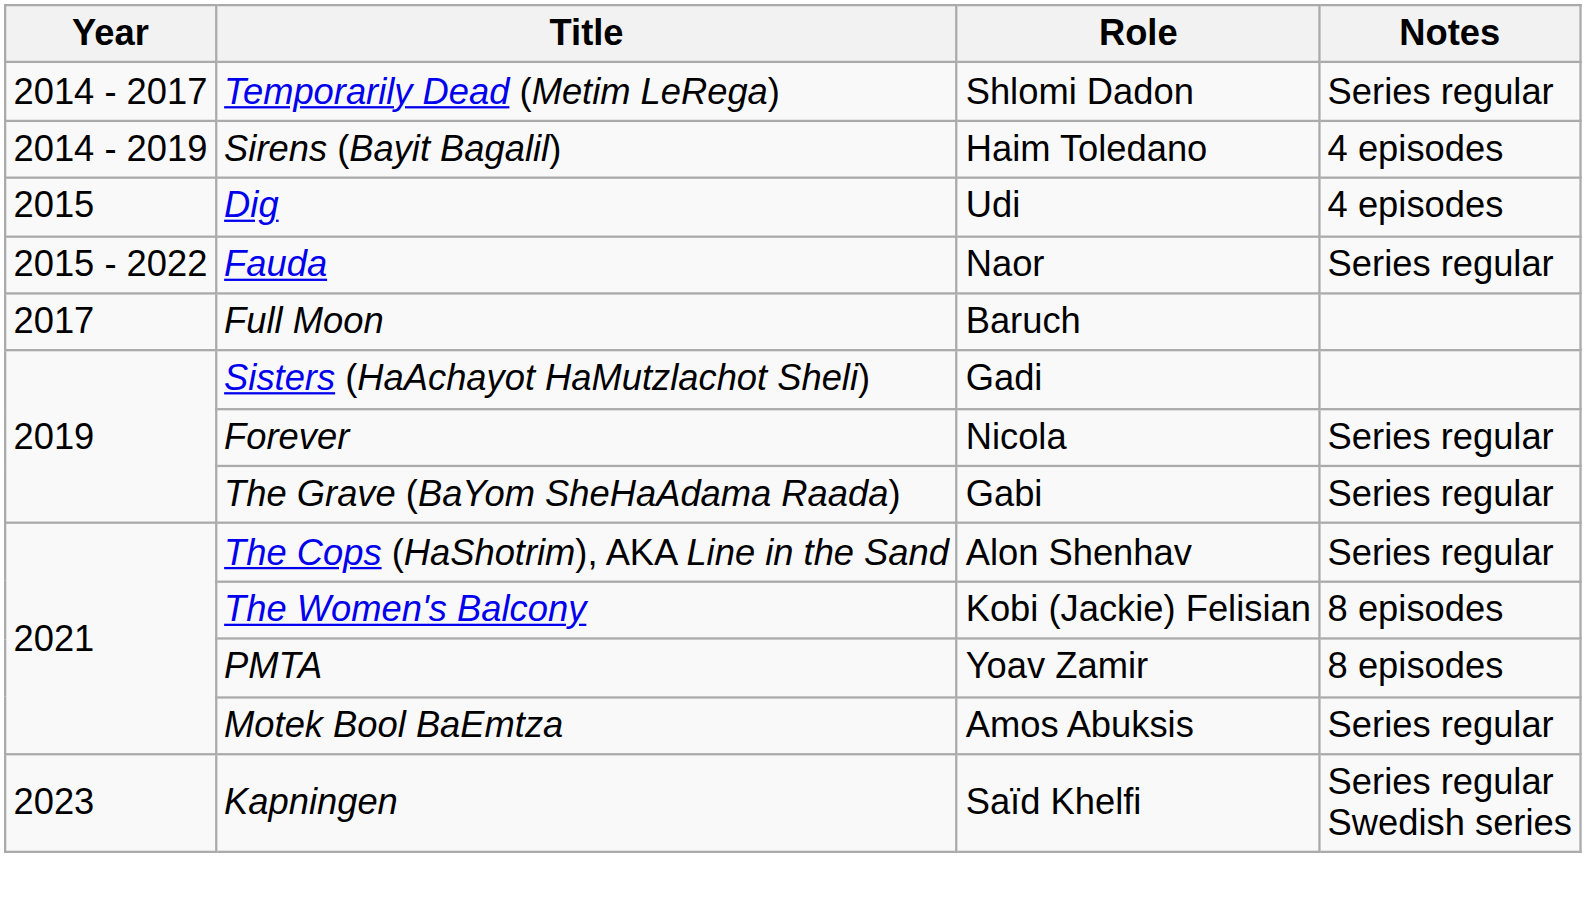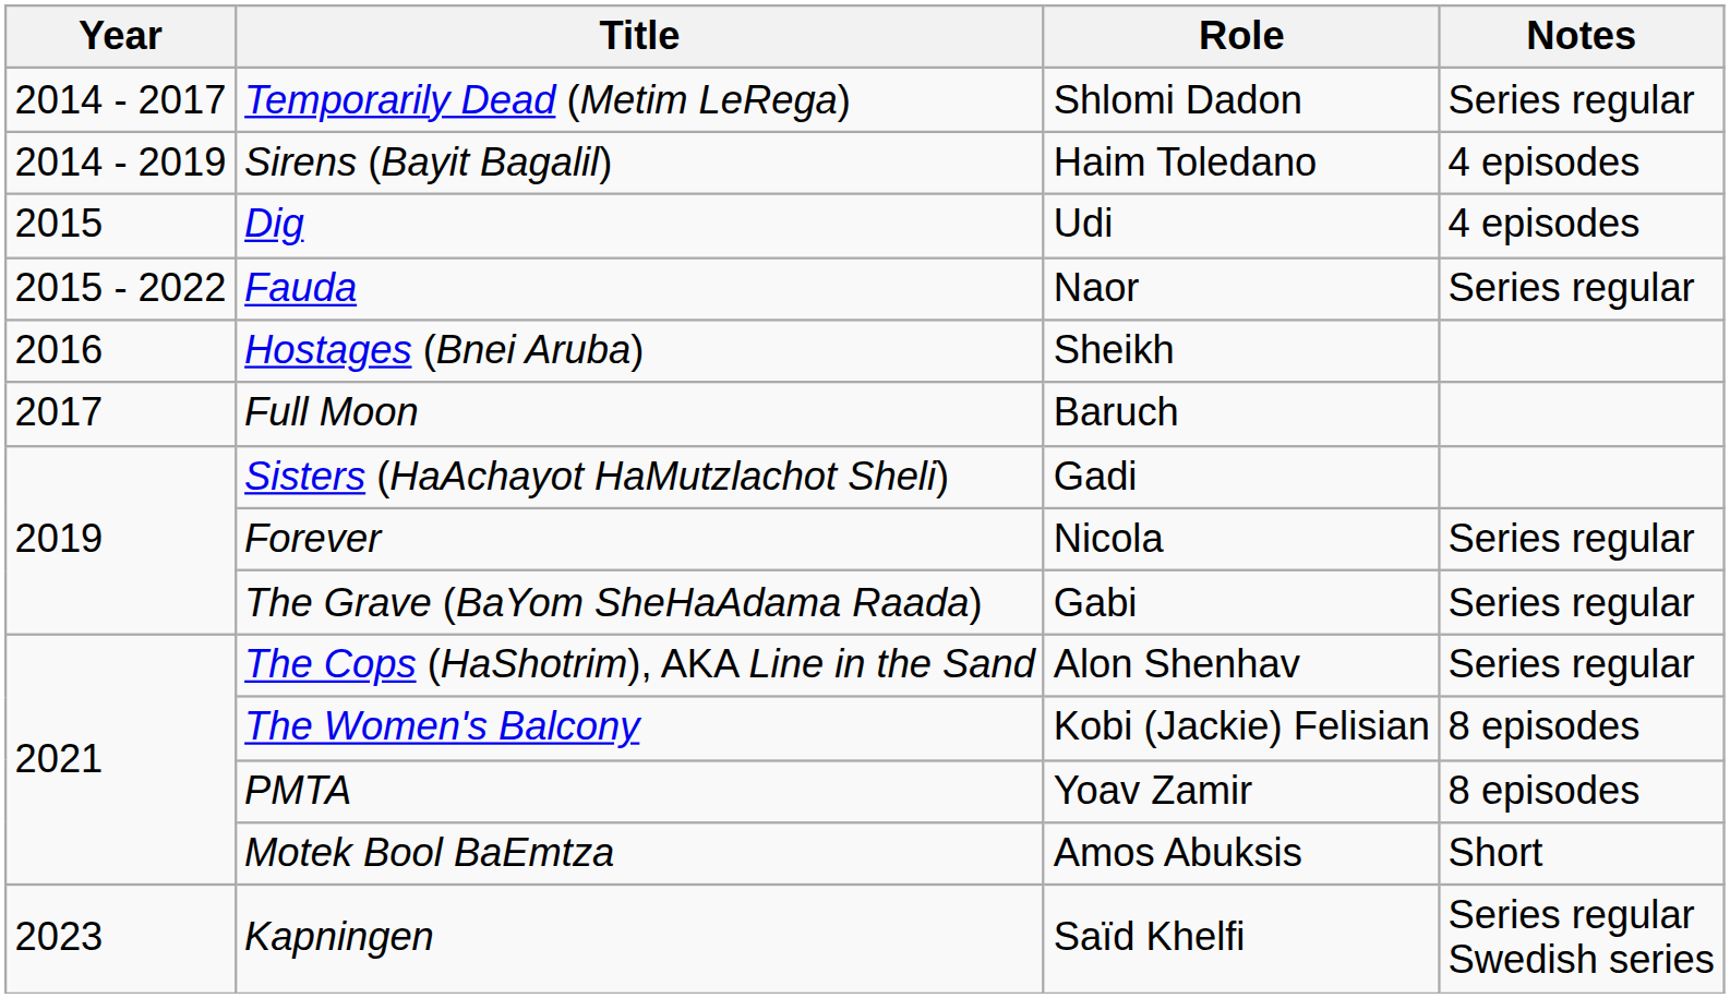 <table class="wikitable sortable">
 <tr>
 <th>Year</th>
 <th>Title</th>
 <th>Role</th>
 <th>Notes</th>
 </tr>
 <tr>
 <td>2014 - 2017</td>
 <td><em><a href='#'>Temporarily Dead</a></em> (<em>Metim LeRega</em>)</td>
 <td>Shlomi Dadon</td>
 <td>Series regular</td>
 </tr>
 <tr>
 <td>2014 - 2019</td>
 <td><em>Sirens</em> (<em>Bayit Bagalil</em>)</td>
 <td>Haim Toledano</td>
 <td>4 episodes</td>
 </tr>
 <tr>
 <td>2015</td>
 <td><em><a href='#'> Dig</a></em></td>
 <td>Udi</td>
 <td>4 episodes</td>
 </tr>
 <tr>
 <td>2015 - 2022</td>
 <td><em><a href='#'>Fauda</a></em></td>
 <td>Naor</td>
 <td>Series regular</td>
+</tr>
+<tr>
+<td>2016</td>
+<td><em><a href='#'>Hostages</a></em> (<em>Bnei Aruba</em>)</td>
+<td>Sheikh</td>
+<td></td>
 </tr>
 <tr>
 <td>2017</td>
 <td><em>Full Moon</em></td>
 <td>Baruch</td>
 <td></td>
 </tr>
 <tr>
 <td rowspan=3>2019</td>
 <td><em><a href='#'>Sisters</a></em> (<em>HaAchayot HaMutzlachot Sheli</em>)</td>
 <td>Gadi</td>
 <td></td>
 </tr>
 <tr>
 <td><em>Forever</em></td>
 <td>Nicola</td>
 <td>Series regular</td>
 </tr>
 <tr>
 <td><em>The Grave</em> (<em>BaYom SheHaAdama Raada</em>)</td>
 <td>Gabi</td>
 <td>Series regular</td>
 </tr>
 <tr>
 <td rowspan=4>2021</td>
 <td><em><a href='#'>The Cops</a></em> (<em>HaShotrim</em>), AKA <em>Line in the Sand</em></td>
 <td>Alon Shenhav</td>
 <td>Series regular</td>
 </tr>
 <tr>
 <td><em><a href='#'>The Women's Balcony</a></em></td>
 <td>Kobi (Jackie) Felisian</td>
 <td>8 episodes</td>
 </tr>
 <tr>
 <td><em>PMTA</em></td>
 <td>Yoav Zamir</td>
 <td>8 episodes</td>
 </tr>
 <tr>
 <td><em>Motek Bool BaEmtza</em></td>
 <td>Amos Abuksis</td>
-<td>Series regular</td>
+<td>Short</td>
 </tr>
 <tr>
 <td>2023</td>
 <td><em>Kapningen</em></td>
 <td>Saïd Khelfi</td>
 <td>Series regular<br>Swedish series</td>
 </tr>
 </table>
